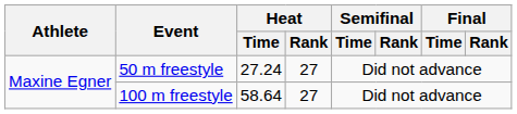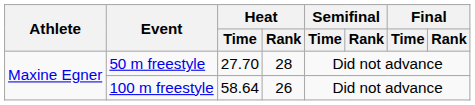 <table class=wikitable style="font-size:90%; text-align:center">
 <tr>
 <th rowspan=2>Athlete</th>
 <th rowspan=2>Event</th>
 <th colspan=2>Heat</th>
 <th colspan=2>Semifinal</th>
 <th colspan=2>Final</th>
 </tr>
 <tr style=font-size:95%>
 <th>Time</th>
 <th>Rank</th>
 <th>Time</th>
 <th>Rank</th>
 <th>Time</th>
 <th>Rank</th>
 </tr>
 <tr>
 <td align=left rowspan=2><a href='#'>Maxine Egner</a></td>
 <td align=left><a href='#'>50 m freestyle</a></td>
-<td>27.24</td>
-<td>27</td>
+<td>27.70</td>
+<td>28</td>
 <td colspan=4>Did not advance</td>
 </tr>
 <tr>
 <td align=left><a href='#'>100 m freestyle</a></td>
 <td>58.64</td>
-<td>27</td>
+<td>26</td>
 <td colspan="4">Did not advance</td>
 </tr>
 </table>
